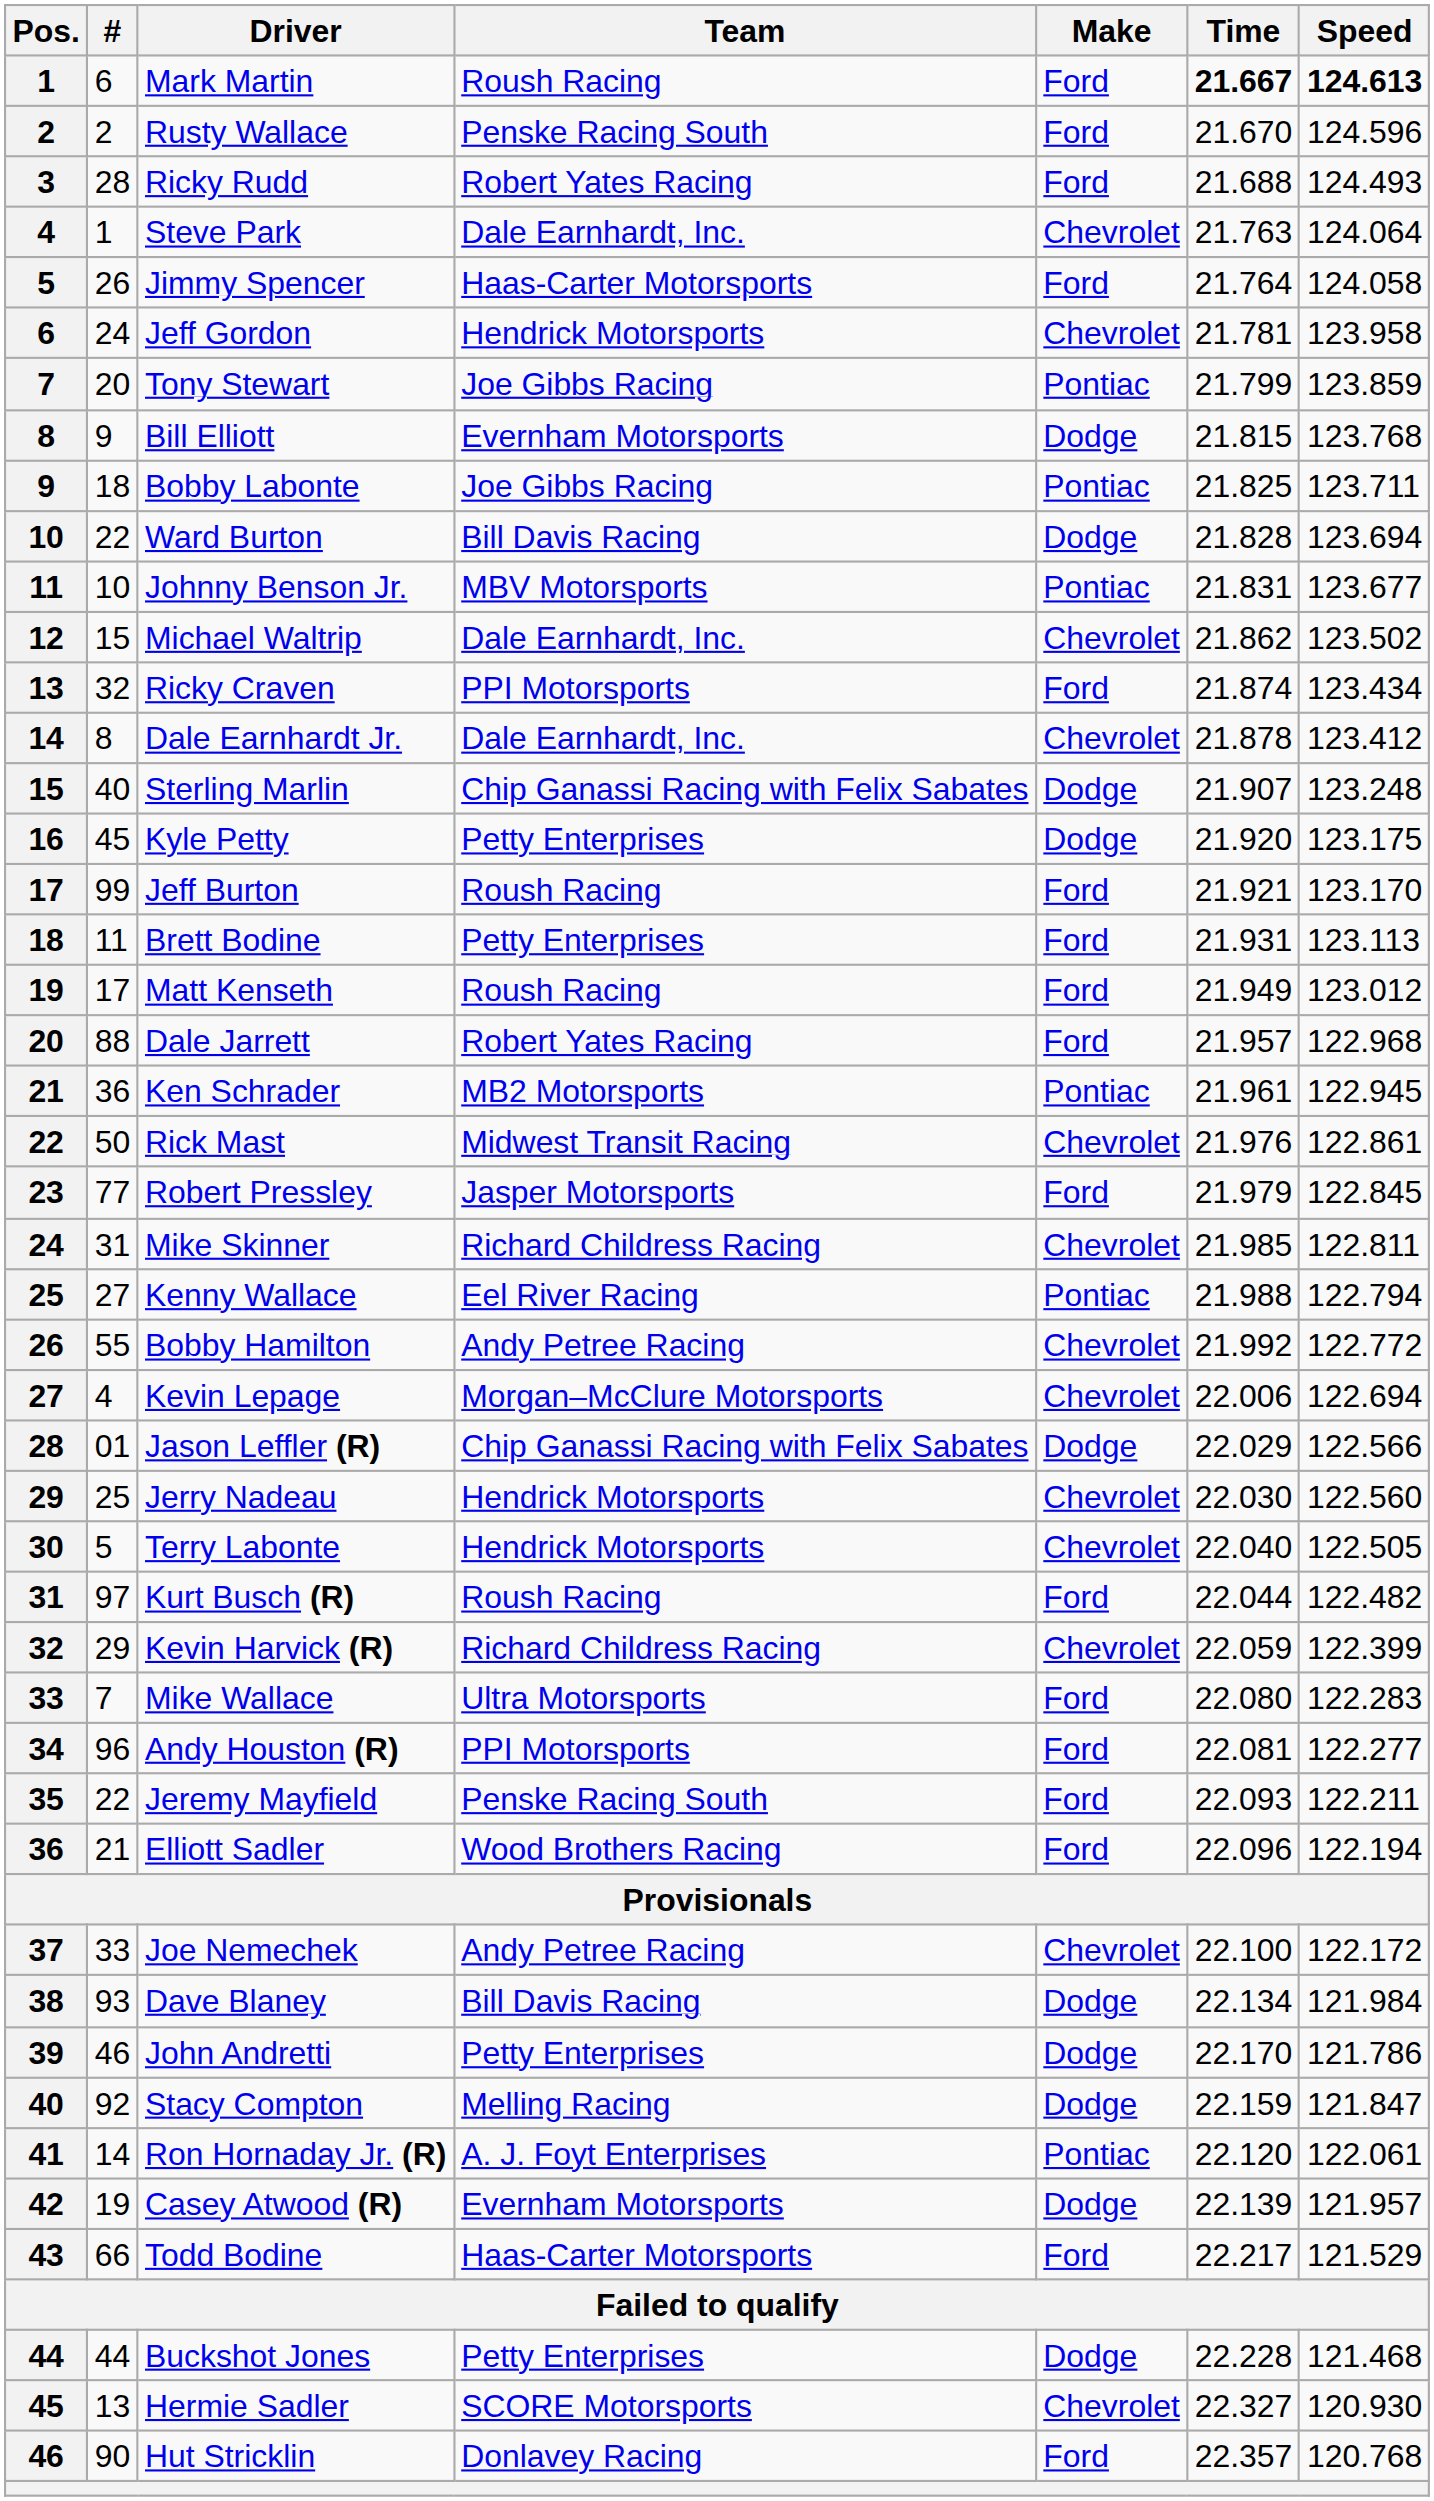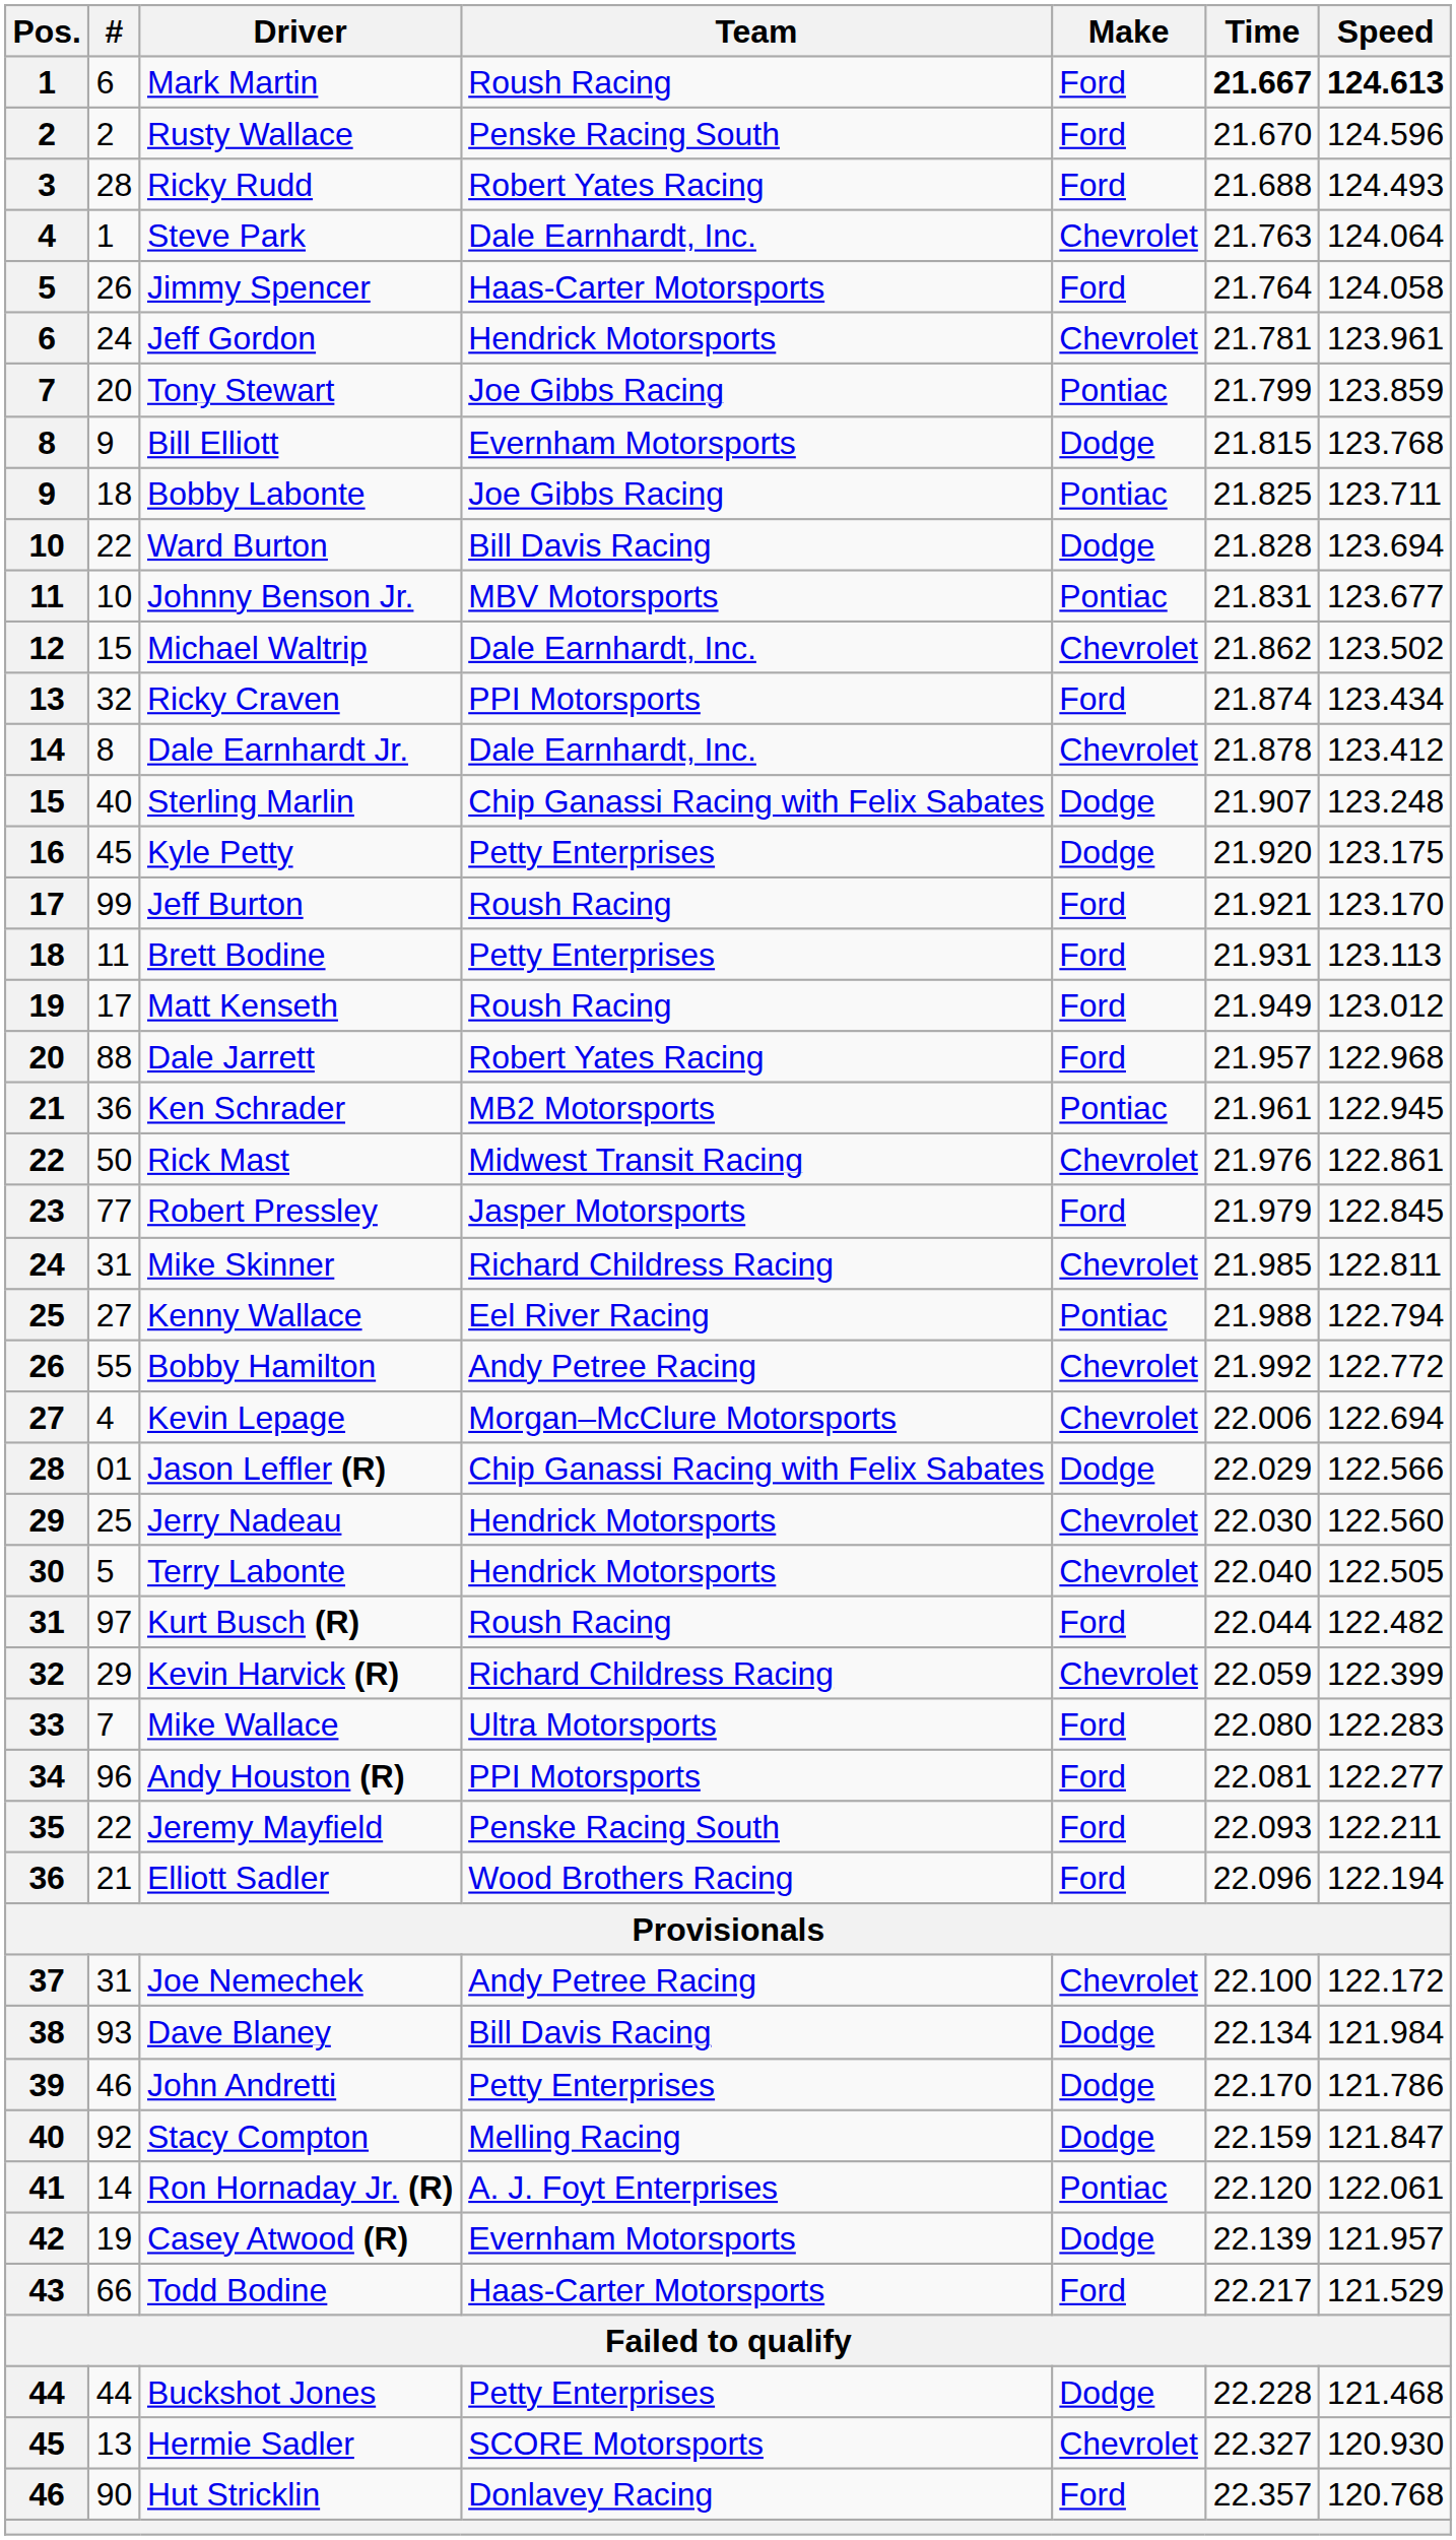 <table class="wikitable" style="font-size:95%">
 <tr>
 <th>Pos.</th>
 <th>#</th>
 <th>Driver</th>
 <th>Team</th>
 <th>Make</th>
 <th>Time</th>
 <th>Speed</th>
 </tr>
 <tr>
 <th>1</th>
 <td>6</td>
 <td><a href='#'>Mark Martin</a></td>
 <td><a href='#'>Roush Racing</a></td>
 <td><a href='#'>Ford</a></td>
 <td><strong>21.667</strong></td>
 <td><strong>124.613</strong></td>
 </tr>
 <tr>
 <th>2</th>
 <td>2</td>
 <td><a href='#'>Rusty Wallace</a></td>
 <td><a href='#'>Penske Racing South</a></td>
 <td><a href='#'>Ford</a></td>
 <td>21.670</td>
 <td>124.596</td>
 </tr>
 <tr>
 <th>3</th>
 <td>28</td>
 <td><a href='#'>Ricky Rudd</a></td>
 <td><a href='#'>Robert Yates Racing</a></td>
 <td><a href='#'>Ford</a></td>
 <td>21.688</td>
 <td>124.493</td>
 </tr>
 <tr>
 <th>4</th>
 <td>1</td>
 <td><a href='#'>Steve Park</a></td>
 <td><a href='#'>Dale Earnhardt, Inc.</a></td>
 <td><a href='#'>Chevrolet</a></td>
 <td>21.763</td>
 <td>124.064</td>
 </tr>
 <tr>
 <th>5</th>
 <td>26</td>
 <td><a href='#'>Jimmy Spencer</a></td>
 <td><a href='#'>Haas-Carter Motorsports</a></td>
 <td><a href='#'>Ford</a></td>
 <td>21.764</td>
 <td>124.058</td>
 </tr>
 <tr>
 <th>6</th>
 <td>24</td>
 <td><a href='#'>Jeff Gordon</a></td>
 <td><a href='#'>Hendrick Motorsports</a></td>
 <td><a href='#'>Chevrolet</a></td>
 <td>21.781</td>
-<td>123.958</td>
+<td>123.961</td>
 </tr>
 <tr>
 <th>7</th>
 <td>20</td>
 <td><a href='#'>Tony Stewart</a></td>
 <td><a href='#'>Joe Gibbs Racing</a></td>
 <td><a href='#'>Pontiac</a></td>
 <td>21.799</td>
 <td>123.859</td>
 </tr>
 <tr>
 <th>8</th>
 <td>9</td>
 <td><a href='#'>Bill Elliott</a></td>
 <td><a href='#'>Evernham Motorsports</a></td>
 <td><a href='#'>Dodge</a></td>
 <td>21.815</td>
 <td>123.768</td>
 </tr>
 <tr>
 <th>9</th>
 <td>18</td>
 <td><a href='#'>Bobby Labonte</a></td>
 <td><a href='#'>Joe Gibbs Racing</a></td>
 <td><a href='#'>Pontiac</a></td>
 <td>21.825</td>
 <td>123.711</td>
 </tr>
 <tr>
 <th>10</th>
 <td>22</td>
 <td><a href='#'>Ward Burton</a></td>
 <td><a href='#'>Bill Davis Racing</a></td>
 <td><a href='#'>Dodge</a></td>
 <td>21.828</td>
 <td>123.694</td>
 </tr>
 <tr>
 <th>11</th>
 <td>10</td>
 <td><a href='#'>Johnny Benson Jr.</a></td>
 <td><a href='#'>MBV Motorsports</a></td>
 <td><a href='#'>Pontiac</a></td>
 <td>21.831</td>
 <td>123.677</td>
 </tr>
 <tr>
 <th>12</th>
 <td>15</td>
 <td><a href='#'>Michael Waltrip</a></td>
 <td><a href='#'>Dale Earnhardt, Inc.</a></td>
 <td><a href='#'>Chevrolet</a></td>
 <td>21.862</td>
 <td>123.502</td>
 </tr>
 <tr>
 <th>13</th>
 <td>32</td>
 <td><a href='#'>Ricky Craven</a></td>
 <td><a href='#'>PPI Motorsports</a></td>
 <td><a href='#'>Ford</a></td>
 <td>21.874</td>
 <td>123.434</td>
 </tr>
 <tr>
 <th>14</th>
 <td>8</td>
 <td><a href='#'>Dale Earnhardt Jr.</a></td>
 <td><a href='#'>Dale Earnhardt, Inc.</a></td>
 <td><a href='#'>Chevrolet</a></td>
 <td>21.878</td>
 <td>123.412</td>
 </tr>
 <tr>
 <th>15</th>
 <td>40</td>
 <td><a href='#'>Sterling Marlin</a></td>
 <td><a href='#'>Chip Ganassi Racing with Felix Sabates</a></td>
 <td><a href='#'>Dodge</a></td>
 <td>21.907</td>
 <td>123.248</td>
 </tr>
 <tr>
 <th>16</th>
 <td>45</td>
 <td><a href='#'>Kyle Petty</a></td>
 <td><a href='#'>Petty Enterprises</a></td>
 <td><a href='#'>Dodge</a></td>
 <td>21.920</td>
 <td>123.175</td>
 </tr>
 <tr>
 <th>17</th>
 <td>99</td>
 <td><a href='#'>Jeff Burton</a></td>
 <td><a href='#'>Roush Racing</a></td>
 <td><a href='#'>Ford</a></td>
 <td>21.921</td>
 <td>123.170</td>
 </tr>
 <tr>
 <th>18</th>
 <td>11</td>
 <td><a href='#'>Brett Bodine</a></td>
 <td><a href='#'>Petty Enterprises</a></td>
 <td><a href='#'>Ford</a></td>
 <td>21.931</td>
 <td>123.113</td>
 </tr>
 <tr>
 <th>19</th>
 <td>17</td>
 <td><a href='#'>Matt Kenseth</a></td>
 <td><a href='#'>Roush Racing</a></td>
 <td><a href='#'>Ford</a></td>
 <td>21.949</td>
 <td>123.012</td>
 </tr>
 <tr>
 <th>20</th>
 <td>88</td>
 <td><a href='#'>Dale Jarrett</a></td>
 <td><a href='#'>Robert Yates Racing</a></td>
 <td><a href='#'>Ford</a></td>
 <td>21.957</td>
 <td>122.968</td>
 </tr>
 <tr>
 <th>21</th>
 <td>36</td>
 <td><a href='#'>Ken Schrader</a></td>
 <td><a href='#'>MB2 Motorsports</a></td>
 <td><a href='#'>Pontiac</a></td>
 <td>21.961</td>
 <td>122.945</td>
 </tr>
 <tr>
 <th>22</th>
 <td>50</td>
 <td><a href='#'>Rick Mast</a></td>
 <td><a href='#'>Midwest Transit Racing</a></td>
 <td><a href='#'>Chevrolet</a></td>
 <td>21.976</td>
 <td>122.861</td>
 </tr>
 <tr>
 <th>23</th>
 <td>77</td>
 <td><a href='#'>Robert Pressley</a></td>
 <td><a href='#'>Jasper Motorsports</a></td>
 <td><a href='#'>Ford</a></td>
 <td>21.979</td>
 <td>122.845</td>
 </tr>
 <tr>
 <th>24</th>
 <td>31</td>
 <td><a href='#'>Mike Skinner</a></td>
 <td><a href='#'>Richard Childress Racing</a></td>
 <td><a href='#'>Chevrolet</a></td>
 <td>21.985</td>
 <td>122.811</td>
 </tr>
 <tr>
 <th>25</th>
 <td>27</td>
 <td><a href='#'>Kenny Wallace</a></td>
 <td><a href='#'>Eel River Racing</a></td>
 <td><a href='#'>Pontiac</a></td>
 <td>21.988</td>
 <td>122.794</td>
 </tr>
 <tr>
 <th>26</th>
 <td>55</td>
 <td><a href='#'>Bobby Hamilton</a></td>
 <td><a href='#'>Andy Petree Racing</a></td>
 <td><a href='#'>Chevrolet</a></td>
 <td>21.992</td>
 <td>122.772</td>
 </tr>
 <tr>
 <th>27</th>
 <td>4</td>
 <td><a href='#'>Kevin Lepage</a></td>
 <td><a href='#'>Morgan–McClure Motorsports</a></td>
 <td><a href='#'>Chevrolet</a></td>
 <td>22.006</td>
 <td>122.694</td>
 </tr>
 <tr>
 <th>28</th>
 <td>01</td>
 <td><a href='#'>Jason Leffler</a> <strong>(R)</strong></td>
 <td><a href='#'>Chip Ganassi Racing with Felix Sabates</a></td>
 <td><a href='#'>Dodge</a></td>
 <td>22.029</td>
 <td>122.566</td>
 </tr>
 <tr>
 <th>29</th>
 <td>25</td>
 <td><a href='#'>Jerry Nadeau</a></td>
 <td><a href='#'>Hendrick Motorsports</a></td>
 <td><a href='#'>Chevrolet</a></td>
 <td>22.030</td>
 <td>122.560</td>
 </tr>
 <tr>
 <th>30</th>
 <td>5</td>
 <td><a href='#'>Terry Labonte</a></td>
 <td><a href='#'>Hendrick Motorsports</a></td>
 <td><a href='#'>Chevrolet</a></td>
 <td>22.040</td>
 <td>122.505</td>
 </tr>
 <tr>
 <th>31</th>
 <td>97</td>
 <td><a href='#'>Kurt Busch</a> <strong>(R)</strong></td>
 <td><a href='#'>Roush Racing</a></td>
 <td><a href='#'>Ford</a></td>
 <td>22.044</td>
 <td>122.482</td>
 </tr>
 <tr>
 <th>32</th>
 <td>29</td>
 <td><a href='#'>Kevin Harvick</a> <strong>(R)</strong></td>
 <td><a href='#'>Richard Childress Racing</a></td>
 <td><a href='#'>Chevrolet</a></td>
 <td>22.059</td>
 <td>122.399</td>
 </tr>
 <tr>
 <th>33</th>
 <td>7</td>
 <td><a href='#'>Mike Wallace</a></td>
 <td><a href='#'>Ultra Motorsports</a></td>
 <td><a href='#'>Ford</a></td>
 <td>22.080</td>
 <td>122.283</td>
 </tr>
 <tr>
 <th>34</th>
 <td>96</td>
 <td><a href='#'>Andy Houston</a> <strong>(R)</strong></td>
 <td><a href='#'>PPI Motorsports</a></td>
 <td><a href='#'>Ford</a></td>
 <td>22.081</td>
 <td>122.277</td>
 </tr>
 <tr>
 <th>35</th>
 <td>22</td>
 <td><a href='#'>Jeremy Mayfield</a></td>
 <td><a href='#'>Penske Racing South</a></td>
 <td><a href='#'>Ford</a></td>
 <td>22.093</td>
 <td>122.211</td>
 </tr>
 <tr>
 <th>36</th>
 <td>21</td>
 <td><a href='#'>Elliott Sadler</a></td>
 <td><a href='#'>Wood Brothers Racing</a></td>
 <td><a href='#'>Ford</a></td>
 <td>22.096</td>
 <td>122.194</td>
 </tr>
 <tr>
 <th colspan="7">Provisionals</th>
 </tr>
 <tr>
 <th>37</th>
-<td>33</td>
+<td>31</td>
 <td><a href='#'>Joe Nemechek</a></td>
 <td><a href='#'>Andy Petree Racing</a></td>
 <td><a href='#'>Chevrolet</a></td>
 <td>22.100</td>
 <td>122.172</td>
 </tr>
 <tr>
 <th>38</th>
 <td>93</td>
 <td><a href='#'>Dave Blaney</a></td>
 <td><a href='#'>Bill Davis Racing</a></td>
 <td><a href='#'>Dodge</a></td>
 <td>22.134</td>
 <td>121.984</td>
 </tr>
 <tr>
 <th>39</th>
 <td>46</td>
 <td><a href='#'>John Andretti</a></td>
 <td><a href='#'>Petty Enterprises</a></td>
 <td><a href='#'>Dodge</a></td>
 <td>22.170</td>
 <td>121.786</td>
 </tr>
 <tr>
 <th>40</th>
 <td>92</td>
 <td><a href='#'>Stacy Compton</a></td>
 <td><a href='#'>Melling Racing</a></td>
 <td><a href='#'>Dodge</a></td>
 <td>22.159</td>
 <td>121.847</td>
 </tr>
 <tr>
 <th>41</th>
 <td>14</td>
 <td><a href='#'>Ron Hornaday Jr.</a> <strong>(R)</strong></td>
 <td><a href='#'>A. J. Foyt Enterprises</a></td>
 <td><a href='#'>Pontiac</a></td>
 <td>22.120</td>
 <td>122.061</td>
 </tr>
 <tr>
 <th>42</th>
 <td>19</td>
 <td><a href='#'>Casey Atwood</a> <strong>(R)</strong></td>
 <td><a href='#'>Evernham Motorsports</a></td>
 <td><a href='#'>Dodge</a></td>
 <td>22.139</td>
 <td>121.957</td>
 </tr>
 <tr>
 <th>43</th>
 <td>66</td>
 <td><a href='#'>Todd Bodine</a></td>
 <td><a href='#'>Haas-Carter Motorsports</a></td>
 <td><a href='#'>Ford</a></td>
 <td>22.217</td>
 <td>121.529</td>
 </tr>
 <tr>
 <th colspan="7">Failed to qualify</th>
 </tr>
 <tr>
 <th>44</th>
 <td>44</td>
 <td><a href='#'>Buckshot Jones</a></td>
 <td><a href='#'>Petty Enterprises</a></td>
 <td><a href='#'>Dodge</a></td>
 <td>22.228</td>
 <td>121.468</td>
 </tr>
 <tr>
 <th>45</th>
 <td>13</td>
 <td><a href='#'>Hermie Sadler</a></td>
 <td><a href='#'>SCORE Motorsports</a></td>
 <td><a href='#'>Chevrolet</a></td>
 <td>22.327</td>
 <td>120.930</td>
 </tr>
 <tr>
 <th>46</th>
 <td>90</td>
 <td><a href='#'>Hut Stricklin</a></td>
 <td><a href='#'>Donlavey Racing</a></td>
 <td><a href='#'>Ford</a></td>
 <td>22.357</td>
 <td>120.768</td>
 </tr>
 <tr>
 <th colspan="7"></th>
 </tr>
 </table>
